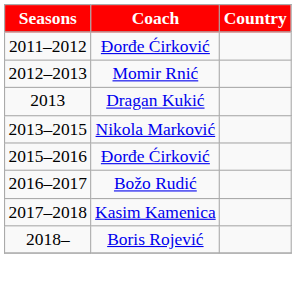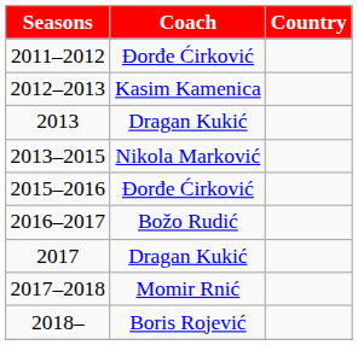 <table class="wikitable" style="text-align: center">
 <tr>
 <th style="color:#FFFFFF; background:#FF0000">Seasons</th>
 <th style="color:#FFFFFF; background:#FF0000">Coach</th>
 <th style="color:#FFFFFF; background:#FF0000">Country</th>
 </tr>
 <tr>
 <td style="text-align: center">2011–2012</td>
 <td style="text-align: center"><a href='#'>Đorđe Ćirković</a></td>
 <td style="text-align: center"></td>
 </tr>
 <tr>
 <td style="text-align: center">2012–2013</td>
-<td style="text-align: center"><a href='#'>Momir Rnić</a></td>
+<td style="text-align: center"><a href='#'>Kasim Kamenica</a></td>
 <td style="text-align: center"></td>
 </tr>
 <tr>
 <td style="text-align: center">2013</td>
 <td style="text-align: center"><a href='#'>Dragan Kukić</a></td>
 <td style="text-align: center"></td>
 </tr>
 <tr>
 <td style="text-align: center">2013–2015</td>
 <td style="text-align: center"><a href='#'>Nikola Marković</a></td>
 <td style="text-align: center"></td>
 </tr>
 <tr>
 <td style="text-align: center">2015–2016</td>
 <td style="text-align: center"><a href='#'>Đorđe Ćirković</a></td>
 <td style="text-align: center"></td>
 </tr>
 <tr>
 <td style="text-align: center">2016–2017</td>
 <td style="text-align: center"><a href='#'>Božo Rudić</a></td>
 <td style="text-align: center"></td>
 </tr>
 <tr>
+<td style="text-align: center">2017</td>
+<td style="text-align: center"><a href='#'>Dragan Kukić</a></td>
+<td style="text-align: center"></td>
+</tr>
+<tr>
 <td style="text-align: center">2017–2018</td>
-<td style="text-align: center"><a href='#'>Kasim Kamenica</a></td>
+<td style="text-align: center"><a href='#'>Momir Rnić</a></td>
 <td style="text-align: center"></td>
 </tr>
 <tr>
 <td style="text-align: center">2018–</td>
 <td style="text-align: center"><a href='#'>Boris Rojević</a></td>
 <td style="text-align: center"></td>
 </tr>
 <tr>
 </tr>
 </table>
